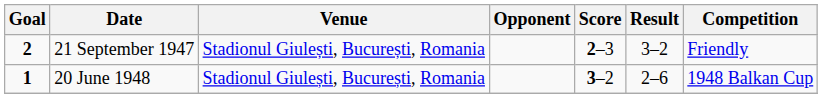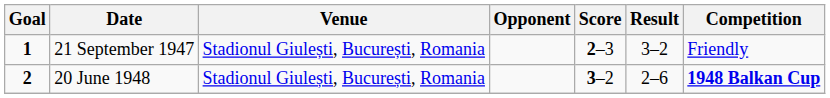 <table class="wikitable" style="font-size:90%" align=center>
 <tr>
 <th>Goal</th>
 <th>Date</th>
 <th>Venue</th>
 <th>Opponent</th>
 <th>Score</th>
 <th>Result</th>
 <th>Competition</th>
 </tr>
 <tr>
-<td style="text-align:center;"><strong>2</strong></td>
+<td style="text-align:center;"><strong>1</strong></td>
 <td>21 September 1947</td>
 <td><a href='#'>Stadionul Giulești</a>, <a href='#'>București</a>, <a href='#'>Romania</a></td>
 <td></td>
 <td style="text-align:center;"><strong>2</strong>–3</td>
 <td style="text-align:center;">3–2</td>
 <td><a href='#'>Friendly</a></td>
 </tr>
 <tr>
-<td style="text-align:center;"><strong>1</strong></td>
+<td style="text-align:center;"><strong>2</strong></td>
 <td>20 June 1948</td>
 <td><a href='#'>Stadionul Giulești</a>, <a href='#'>București</a>, <a href='#'>Romania</a></td>
 <td></td>
 <td style="text-align:center;"><strong>3</strong>–2</td>
 <td style="text-align:center;">2–6</td>
-<td><a href='#'>1948 Balkan Cup</a></td>
+<td><strong><a href='#'>1948 Balkan Cup</a></strong></td>
 </tr>
 <tr>
 </tr>
 </table>
